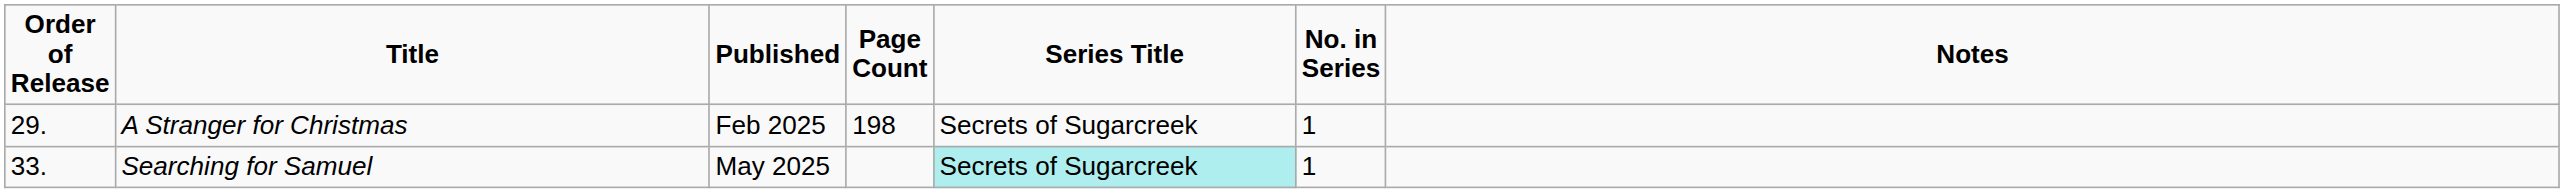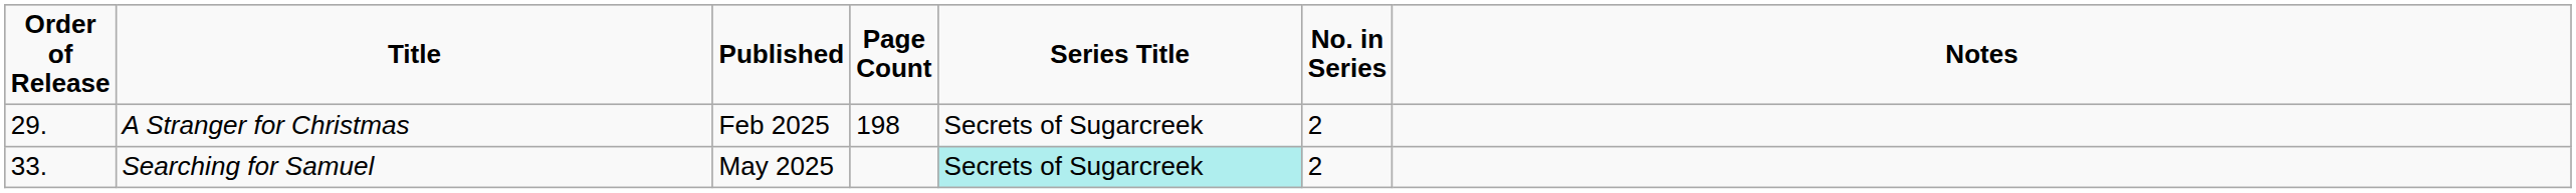 <table class="wikitable">
 <tr valign="middle" align="center">
 <td style="width:2.5%;"><strong>Order of Release</strong></td>
 <td style="width:25%; "><strong>Title</strong></td>
 <td style="width:2.5%;"><strong>Published</strong></td>
 <td style="width:2.5%; "><strong>Page Count</strong></td>
 <td style="width:15%; "><strong>Series Title</strong></td>
 <td style="width:2.5%; "><strong>No. in Series</strong></td>
 <td style="width:50%;"><strong>Notes</strong></td>
 </tr>
 <tr>
 <td>29.</td>
 <td><em>A Stranger for Christmas</em></td>
 <td>Feb 2025</td>
 <td>198</td>
 <td>Secrets of Sugarcreek</td>
-<td>1</td>
+<td>2</td>
 <td></td>
 </tr>
 <tr>
 <td>33.</td>
 <td><em>Searching for Samuel</em></td>
 <td>May 2025</td>
 <td></td>
 <td style="background: paleturquoise;">Secrets of Sugarcreek</td>
-<td>1</td>
+<td>2</td>
 <td></td>
 </tr>
 </table>
